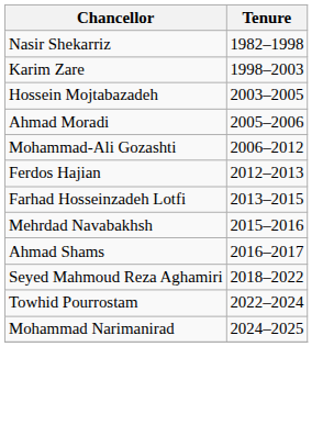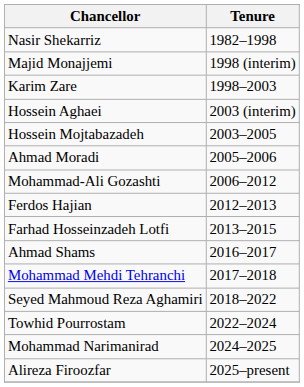 <table class="wikitable">
 <tr>
 <th>Chancellor</th>
 <th>Tenure</th>
 </tr>
 <tr>
 <td>Nasir Shekarriz</td>
 <td>1982–1998</td>
 </tr>
 <tr>
+<td>Majid Monajjemi</td>
+<td>1998 (interim)</td>
+</tr>
+<tr>
 <td>Karim Zare</td>
 <td>1998–2003</td>
+</tr>
+<tr>
+<td>Hossein Aghaei</td>
+<td>2003 (interim)</td>
 </tr>
 <tr>
 <td>Hossein Mojtabazadeh</td>
 <td>2003–2005</td>
 </tr>
 <tr>
 <td>Ahmad Moradi</td>
 <td>2005–2006</td>
 </tr>
 <tr>
 <td>Mohammad-Ali Gozashti</td>
 <td>2006–2012</td>
 </tr>
 <tr>
 <td>Ferdos Hajian</td>
 <td>2012–2013</td>
 </tr>
 <tr>
 <td>Farhad Hosseinzadeh Lotfi</td>
 <td>2013–2015</td>
 </tr>
 <tr>
-<td>Mehrdad Navabakhsh</td>
-<td>2015–2016</td>
+<td>Ahmad Shams</td>
+<td>2016–2017</td>
 </tr>
 <tr>
-<td>Ahmad Shams</td>
-<td>2016–2017</td>
+<td><a href='#'>Mohammad Mehdi Tehranchi</a></td>
+<td>2017–2018</td>
 </tr>
 <tr>
 <td>Seyed Mahmoud Reza Aghamiri</td>
 <td>2018–2022</td>
 </tr>
 <tr>
 <td>Towhid Pourrostam</td>
 <td>2022–2024</td>
 </tr>
 <tr>
 <td>Mohammad Narimanirad</td>
 <td>2024–2025</td>
 </tr>
 <tr>
+<td>Alireza Firoozfar</td>
+<td>2025–present</td>
+</tr>
+<tr>
 </tr>
 </table>
